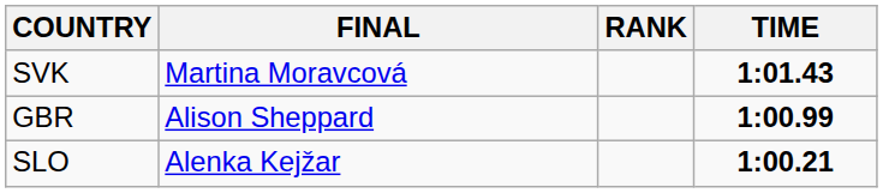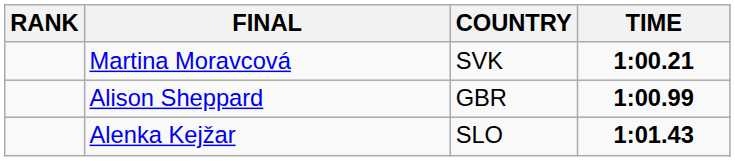 <table class="wikitable">
 <tr>
+<th>RANK</th>
+<th align="left" style="width: 15em">FINAL</th>
 <th>COUNTRY</th>
-<th align="left" style="width: 15em">FINAL</th>
-<th>RANK</th>
 <th style="width: 6em">TIME</th>
 </tr>
 <tr>
+<td align="center"></td>
+<td><a href='#'>Martina Moravcová</a></td>
 <td> SVK</td>
-<td><a href='#'>Martina Moravcová</a></td>
-<td align="center"></td>
-<td align="center"><strong>1:01.43</strong></td>
+<td align="center"><strong>1:00.21</strong></td>
 </tr>
 <tr>
+<td align="center"></td>
+<td><a href='#'>Alison Sheppard</a></td>
 <td> GBR</td>
-<td><a href='#'>Alison Sheppard</a></td>
-<td align="center"></td>
 <td align="center"><strong>1:00.99</strong></td>
 </tr>
 <tr>
+<td align="center"></td>
+<td><a href='#'>Alenka Kejžar</a></td>
 <td> SLO</td>
-<td><a href='#'>Alenka Kejžar</a></td>
-<td align="center"></td>
-<td align="center"><strong>1:00.21</strong></td>
+<td align="center"><strong>1:01.43</strong></td>
 </tr>
 </table>
